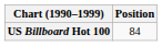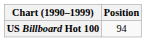 <table class="wikitable plainrowheaders" style="text-align:center">
 <tr>
 <th scope="col">Chart (1990–1999)</th>
 <th scope="col">Position</th>
 </tr>
 <tr>
 <th scope="row">US <em>Billboard</em> Hot 100</th>
-<td>84</td>
+<td>94</td>
 </tr>
 </table>
